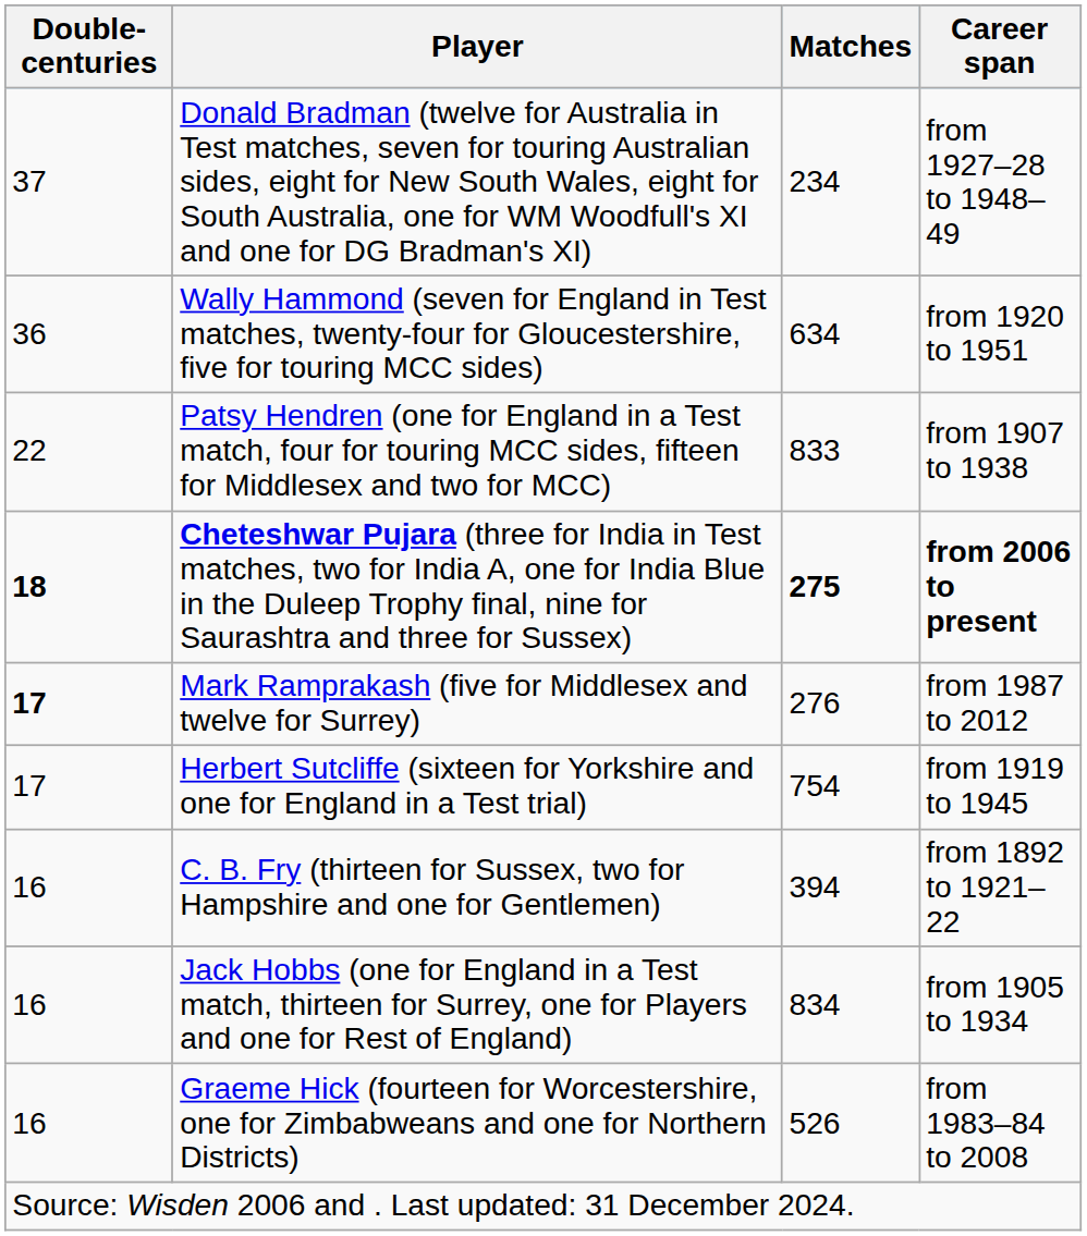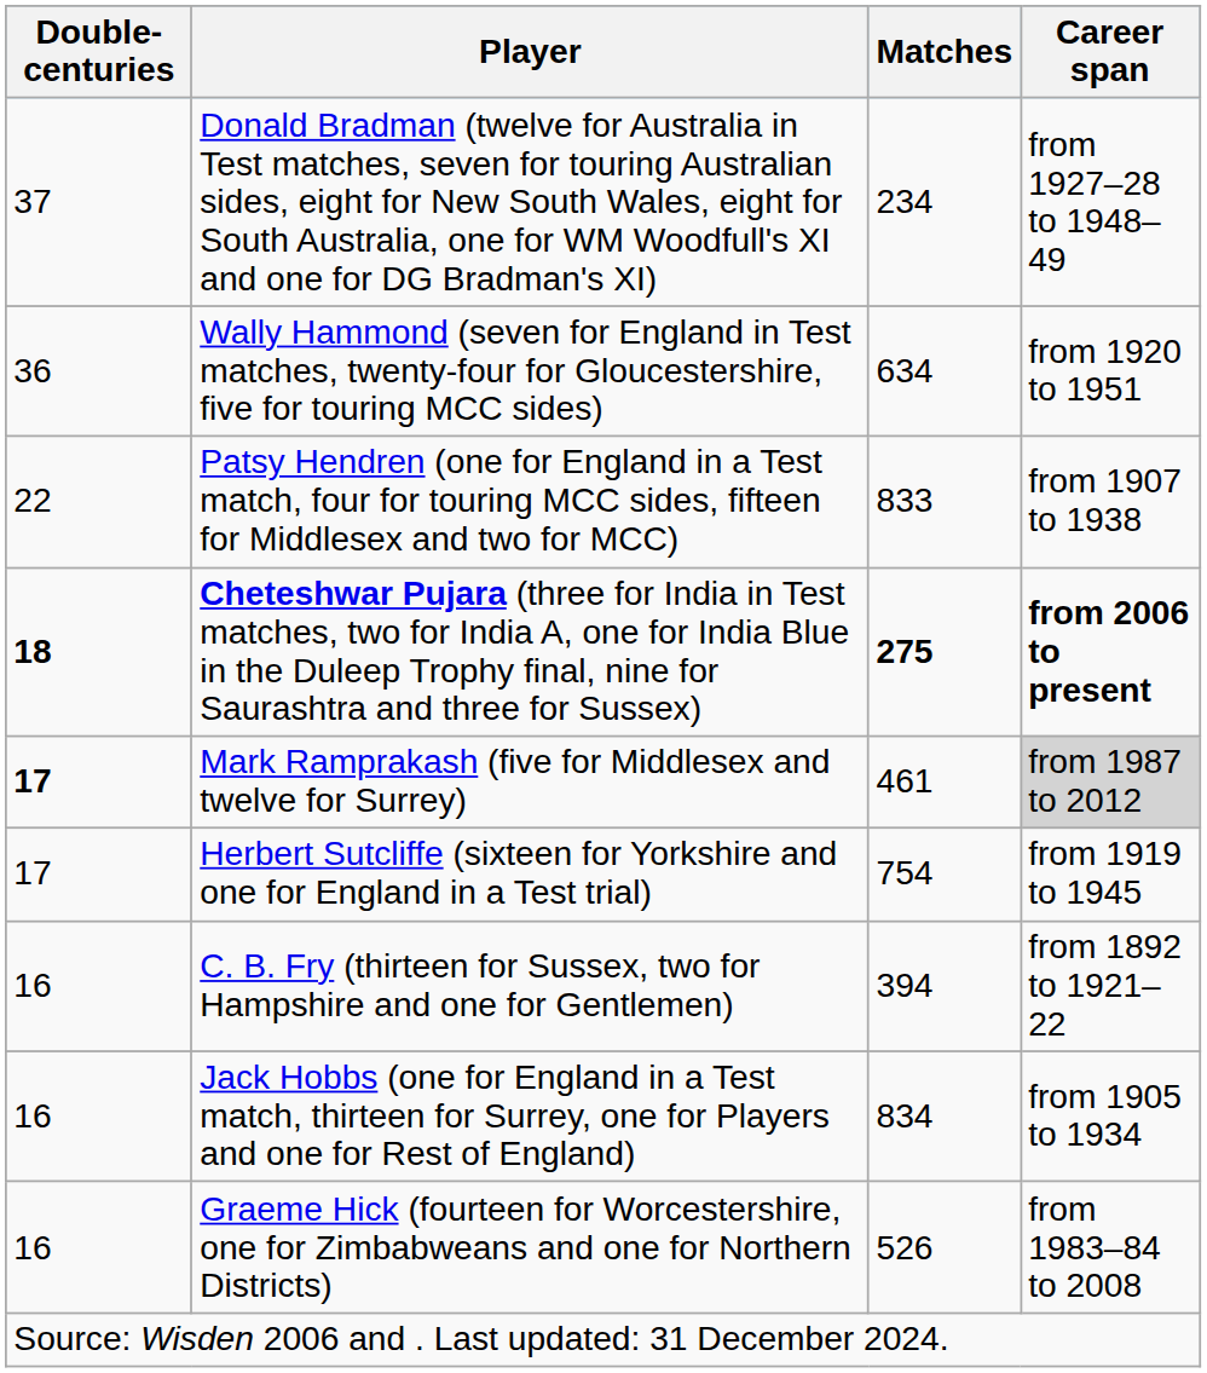 <table class="wikitable" style="width:90%;">
 <tr style="background:#87cefa;">
 <th>Double-centuries</th>
 <th>Player</th>
 <th>Matches</th>
 <th>Career span</th>
 </tr>
 <tr>
 <td>37</td>
 <td><a href='#'>Donald Bradman</a> (twelve for Australia in Test matches, seven for touring Australian sides, eight for New South Wales, eight for South Australia, one for WM Woodfull's XI and one for DG Bradman's XI)</td>
 <td>234</td>
 <td>from 1927–28 to 1948–49</td>
 </tr>
 <tr>
 <td>36</td>
 <td><a href='#'>Wally Hammond</a> (seven for England in Test matches, twenty-four for Gloucestershire, five for touring MCC sides)</td>
 <td>634</td>
 <td>from 1920 to 1951</td>
 </tr>
 <tr>
 <td>22</td>
 <td><a href='#'>Patsy Hendren</a> (one for England in a Test match, four for touring MCC sides, fifteen for Middlesex and two for MCC)</td>
 <td>833</td>
 <td>from 1907 to 1938</td>
 </tr>
 <tr>
 <td><strong>18</strong></td>
 <td><strong><a href='#'>Cheteshwar Pujara</a></strong> (three for India in Test matches, two for India A, one for India Blue in the Duleep Trophy final, nine for Saurashtra and three for Sussex)</td>
 <td><strong>275</strong></td>
 <td><strong>from 2006 to present</strong></td>
 </tr>
 <tr>
 <td><strong>17</strong></td>
 <td><a href='#'>Mark Ramprakash</a> (five for Middlesex and twelve for Surrey)</td>
-<td>276</td>
-<td>from 1987 to 2012</td>
+<td>461</td>
+<td style="background: lightgrey;">from 1987 to 2012</td>
 </tr>
 <tr>
 <td>17</td>
 <td><a href='#'>Herbert Sutcliffe</a> (sixteen for Yorkshire and one for England in a Test trial)</td>
 <td>754</td>
 <td>from 1919 to 1945</td>
 </tr>
 <tr>
 <td>16</td>
 <td><a href='#'>C. B. Fry</a> (thirteen for Sussex, two for Hampshire and one for Gentlemen)</td>
 <td>394</td>
 <td>from 1892 to 1921–22</td>
 </tr>
 <tr>
 <td>16</td>
 <td><a href='#'>Jack Hobbs</a> (one for England in a Test match, thirteen for Surrey, one for Players and one for Rest of England)</td>
 <td>834</td>
 <td>from 1905 to 1934</td>
 </tr>
 <tr>
 <td>16</td>
 <td><a href='#'>Graeme Hick</a> (fourteen for Worcestershire, one for Zimbabweans and one for Northern Districts)</td>
 <td>526</td>
 <td>from 1983–84 to 2008</td>
 </tr>
 <tr>
 <td colspan=4>Source: <em>Wisden</em> 2006 and . Last updated: 31 December 2024.</td>
 </tr>
 </table>
